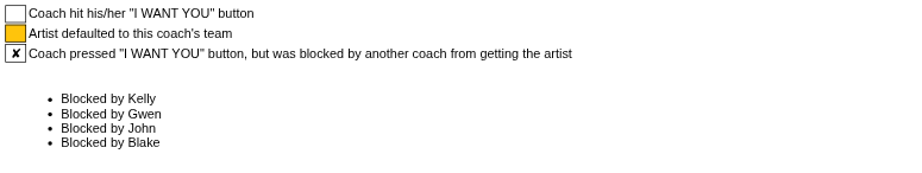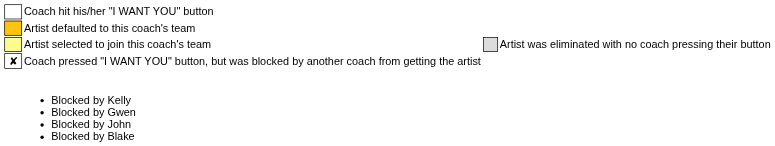 <table class="toccolours" style="font-size: 100%; white-space: nowrap">
 <tr>
 <td style="background:white; border:1px solid black;"> <strong></strong> </td>
 <td>Coach hit his/her "I WANT YOU" button</td>
 </tr>
 <tr>
 <td style="background:#ffc40c; border:1px solid black;">    </td>
 <td>Artist defaulted to this coach's team</td>
 </tr>
 <tr>
+<td style="background:#fdfc8f; border:1px solid black;">    </td>
+<td style="padding-right: 8px">Artist selected to join this coach's team</td>
+<td style="background:#dcdcdc; border:1px solid black">    </td>
+<td>Artist was eliminated with no coach pressing their button</td>
+</tr>
+<tr>
 <td style="background: white; border:1px solid black"> ✘ </td>
 <td>Coach pressed "I WANT YOU" button, but was blocked by another coach from getting the artist</td>
 </tr>
 <tr>
 <td></td>
 <td><br><ul><li> Blocked by Kelly</li><li> Blocked by Gwen</li><li> Blocked by John</li><li> Blocked by Blake</li></ul></td>
 </tr>
 </table>
